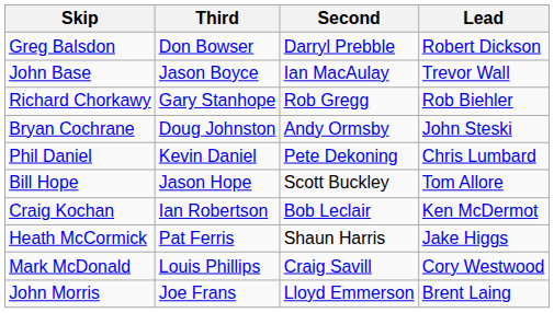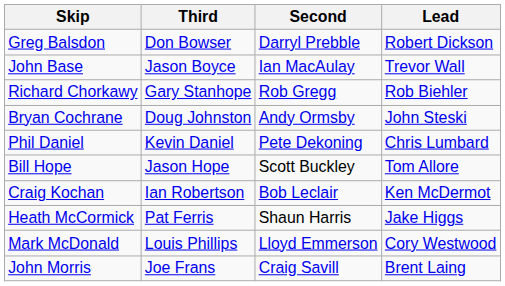 <table class="wikitable">
 <tr>
 <th>Skip</th>
 <th>Third</th>
 <th>Second</th>
 <th>Lead</th>
 </tr>
 <tr>
 <td><a href='#'>Greg Balsdon</a></td>
 <td><a href='#'>Don Bowser</a></td>
 <td><a href='#'>Darryl Prebble</a></td>
 <td><a href='#'>Robert Dickson</a></td>
 </tr>
 <tr>
 <td><a href='#'>John Base</a></td>
 <td><a href='#'>Jason Boyce</a></td>
 <td><a href='#'>Ian MacAulay</a></td>
 <td><a href='#'>Trevor Wall</a></td>
 </tr>
 <tr>
 <td><a href='#'>Richard Chorkawy</a></td>
 <td><a href='#'>Gary Stanhope</a></td>
 <td><a href='#'>Rob Gregg</a></td>
 <td><a href='#'>Rob Biehler</a></td>
 </tr>
 <tr>
 <td><a href='#'>Bryan Cochrane</a></td>
 <td><a href='#'>Doug Johnston</a></td>
 <td><a href='#'>Andy Ormsby</a></td>
 <td><a href='#'>John Steski</a></td>
 </tr>
 <tr>
 <td><a href='#'>Phil Daniel</a></td>
 <td><a href='#'>Kevin Daniel</a></td>
 <td><a href='#'>Pete Dekoning</a></td>
 <td><a href='#'>Chris Lumbard</a></td>
 </tr>
 <tr>
 <td><a href='#'>Bill Hope</a></td>
 <td><a href='#'>Jason Hope</a></td>
 <td>Scott Buckley</td>
 <td><a href='#'>Tom Allore</a></td>
 </tr>
 <tr>
 <td><a href='#'>Craig Kochan</a></td>
 <td><a href='#'>Ian Robertson</a></td>
 <td><a href='#'>Bob Leclair</a></td>
 <td><a href='#'>Ken McDermot</a></td>
 </tr>
 <tr>
 <td><a href='#'>Heath McCormick</a></td>
 <td><a href='#'>Pat Ferris</a></td>
 <td>Shaun Harris</td>
 <td><a href='#'>Jake Higgs</a></td>
 </tr>
 <tr>
 <td><a href='#'>Mark McDonald</a></td>
 <td><a href='#'>Louis Phillips</a></td>
-<td><a href='#'>Craig Savill</a></td>
+<td><a href='#'>Lloyd Emmerson</a></td>
 <td><a href='#'>Cory Westwood</a></td>
 </tr>
 <tr>
 <td><a href='#'>John Morris</a></td>
 <td><a href='#'>Joe Frans</a></td>
-<td><a href='#'>Lloyd Emmerson</a></td>
+<td><a href='#'>Craig Savill</a></td>
 <td><a href='#'>Brent Laing</a></td>
 </tr>
 </table>
